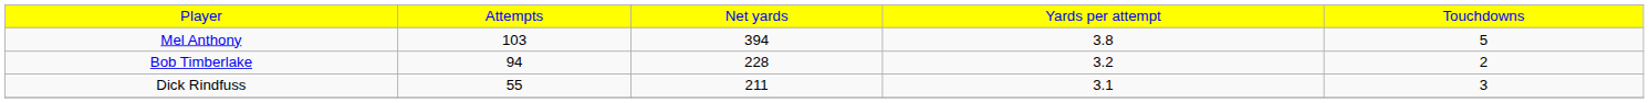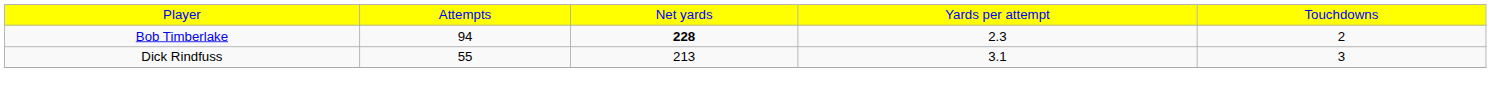 <table class="wikitable" width="90%">
 <tr align="center"  style="background:yellow;color:blue;">
 <td>Player</td>
 <td>Attempts</td>
 <td>Net yards</td>
 <td>Yards per attempt</td>
 <td>Touchdowns</td>
 </tr>
 <tr align="center" bgcolor="">
-<td><a href='#'>Mel Anthony</a></td>
-<td>103</td>
-<td>394</td>
-<td>3.8</td>
-<td>5</td>
-</tr>
-<tr align="center" bgcolor="">
 <td><a href='#'>Bob Timberlake</a></td>
 <td>94</td>
-<td>228</td>
-<td>3.2</td>
+<td><strong>228</strong></td>
+<td>2.3</td>
 <td>2</td>
 </tr>
 <tr align="center" bgcolor="">
 <td>Dick Rindfuss</td>
 <td>55</td>
-<td>211</td>
+<td>213</td>
 <td>3.1</td>
 <td>3</td>
 </tr>
 <tr>
 </tr>
 </table>
